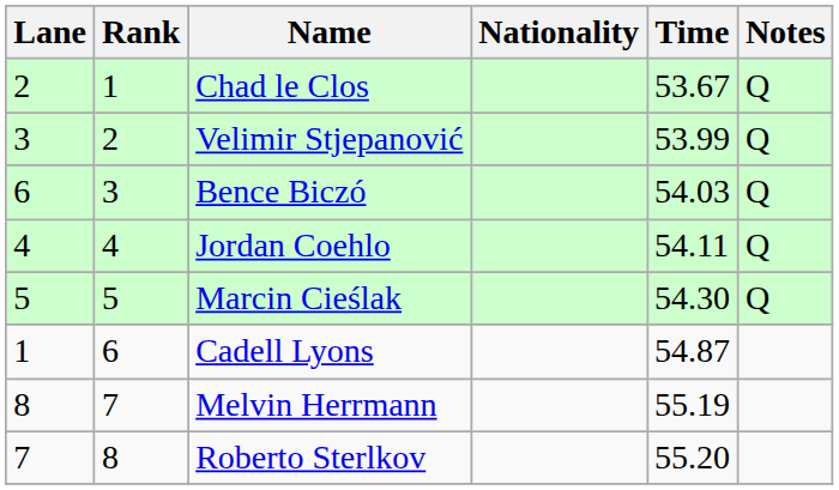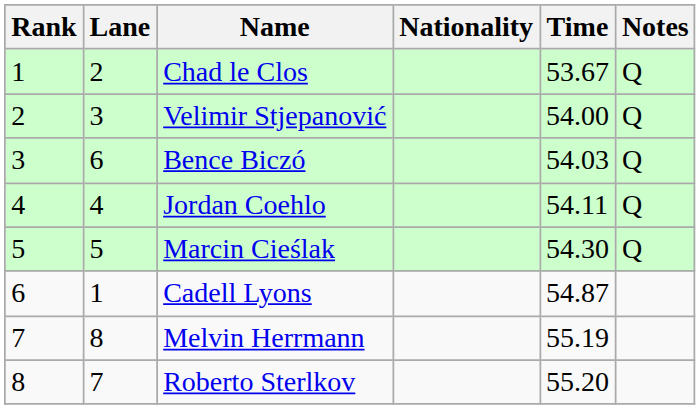 <table class="wikitable">
 <tr>
+<th>Rank</th>
 <th>Lane</th>
-<th>Rank</th>
 <th>Name</th>
 <th>Nationality</th>
 <th>Time</th>
 <th>Notes</th>
 </tr>
 <tr bgcolor=ccffcc>
+<td>1</td>
 <td>2</td>
-<td>1</td>
 <td><a href='#'>Chad le Clos</a></td>
 <td></td>
 <td>53.67</td>
 <td>Q</td>
 </tr>
 <tr bgcolor=ccffcc>
+<td>2</td>
 <td>3</td>
-<td>2</td>
 <td><a href='#'>Velimir Stjepanović</a></td>
 <td></td>
-<td>53.99</td>
+<td>54.00</td>
 <td>Q</td>
 </tr>
 <tr bgcolor=ccffcc>
+<td>3</td>
 <td>6</td>
-<td>3</td>
 <td><a href='#'>Bence Biczó</a></td>
 <td></td>
 <td>54.03</td>
 <td>Q</td>
 </tr>
 <tr bgcolor=ccffcc>
 <td>4</td>
 <td>4</td>
 <td><a href='#'>Jordan Coehlo</a></td>
 <td></td>
 <td>54.11</td>
 <td>Q</td>
 </tr>
 <tr bgcolor=ccffcc>
 <td>5</td>
 <td>5</td>
 <td><a href='#'>Marcin Cieślak</a></td>
 <td></td>
 <td>54.30</td>
 <td>Q</td>
 </tr>
 <tr>
+<td>6</td>
 <td>1</td>
-<td>6</td>
 <td><a href='#'>Cadell Lyons</a></td>
 <td></td>
 <td>54.87</td>
 <td></td>
 </tr>
 <tr>
+<td>7</td>
 <td>8</td>
-<td>7</td>
 <td><a href='#'>Melvin Herrmann</a></td>
 <td></td>
 <td>55.19</td>
 <td></td>
 </tr>
 <tr>
+<td>8</td>
 <td>7</td>
-<td>8</td>
 <td><a href='#'>Roberto Sterlkov</a></td>
 <td></td>
 <td>55.20</td>
 <td></td>
 </tr>
 </table>
